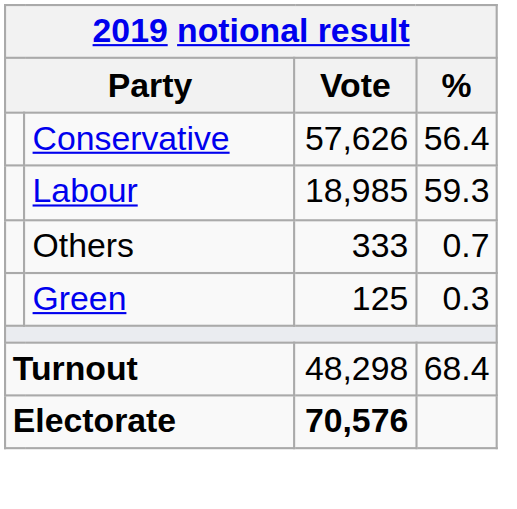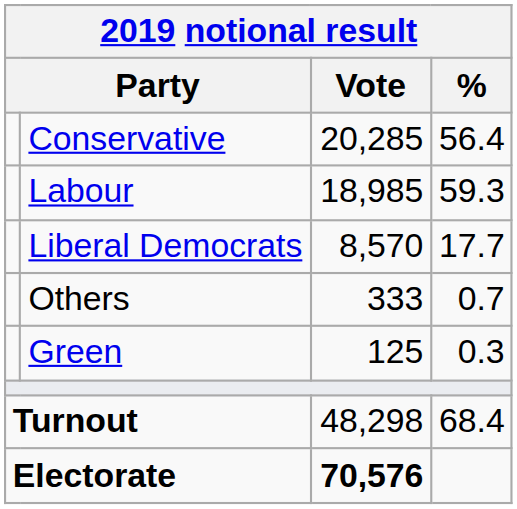 <table class="wikitable">
 <tr>
 <th colspan="4"><a href='#'>2019</a> <a href='#'>notional result</a></th>
 </tr>
 <tr>
 <th bgcolor="#DDDDFF" width="130px" colspan="2">Party</th>
 <th bgcolor="#DDDDFF" width="50px">Vote</th>
 <th bgcolor="#DDDDFF" width="30px">%</th>
 </tr>
 <tr>
 <td></td>
 <td><a href='#'>Conservative</a></td>
-<td align=right>57,626</td>
+<td align=right>20,285</td>
 <td align=right>56.4</td>
 </tr>
 <tr>
 <td></td>
 <td><a href='#'>Labour</a></td>
 <td align=right>18,985</td>
 <td align=right>59.3</td>
+</tr>
+<tr>
+<td></td>
+<td><a href='#'>Liberal Democrats</a></td>
+<td align=right>8,570</td>
+<td align=right>17.7</td>
 </tr>
 <tr>
 <td></td>
 <td>Others</td>
 <td align=right>333</td>
 <td align=right>0.7</td>
 </tr>
 <tr>
 <td></td>
 <td><a href='#'>Green</a></td>
 <td align=right>125</td>
 <td align=right>0.3</td>
 </tr>
 <tr>
 <td colspan="4" bgcolor="#EAECF0"></td>
 </tr>
 <tr>
 <td colspan="2"><strong>Turnout</strong></td>
 <td align=right>48,298</td>
 <td align=right>68.4</td>
 </tr>
 <tr>
 <td colspan="2"><strong>Electorate</strong></td>
 <td align=right><strong>70,576</strong></td>
 </tr>
 </table>
